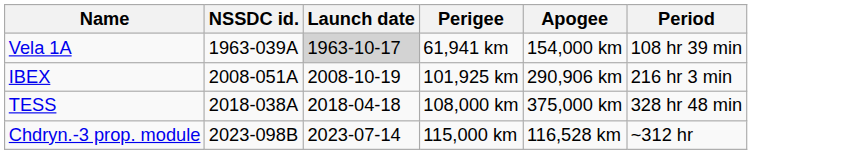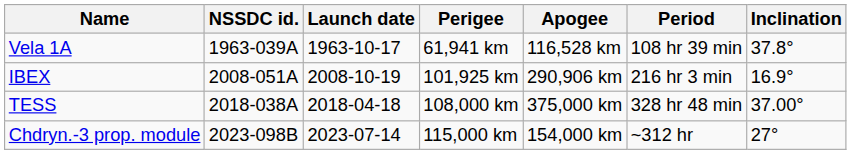 <table class="wikitable">
 <tr>
 <th>Name</th>
 <th>NSSDC id.</th>
 <th>Launch date</th>
 <th>Perigee</th>
 <th>Apogee</th>
 <th>Period</th>
+<th>Inclination</th>
 </tr>
 <tr>
 <td><a href='#'>Vela 1A</a></td>
 <td>1963-039A</td>
-<td style="background: lightgrey;">1963-10-17</td>
+<td>1963-10-17</td>
 <td>61,941 km</td>
-<td>154,000 km</td>
+<td>116,528 km</td>
 <td>108 hr 39 min</td>
+<td>37.8°</td>
 </tr>
 <tr>
 <td><a href='#'>IBEX</a></td>
 <td>2008-051A</td>
 <td>2008-10-19</td>
 <td>101,925 km</td>
 <td>290,906 km</td>
 <td>216 hr 3 min</td>
+<td>16.9°</td>
 </tr>
 <tr>
 <td><a href='#'>TESS</a></td>
 <td>2018-038A</td>
 <td>2018-04-18</td>
 <td>108,000 km</td>
 <td>375,000 km</td>
 <td>328 hr 48 min</td>
+<td>37.00°</td>
 </tr>
 <tr>
 <td><a href='#'>Chdryn.-3 prop. module</a></td>
 <td>2023-098B</td>
 <td>2023-07-14</td>
 <td>115,000 km</td>
-<td>116,528 km</td>
+<td>154,000 km</td>
 <td>~312 hr</td>
+<td>27°</td>
 </tr>
 </table>
